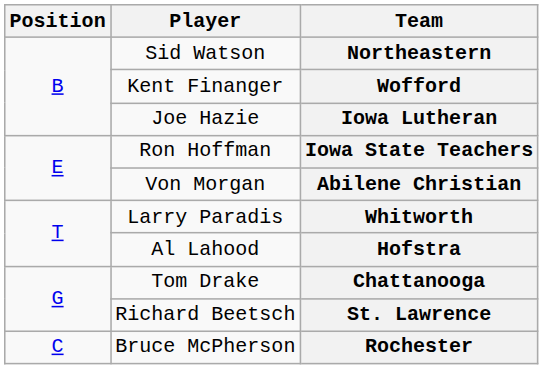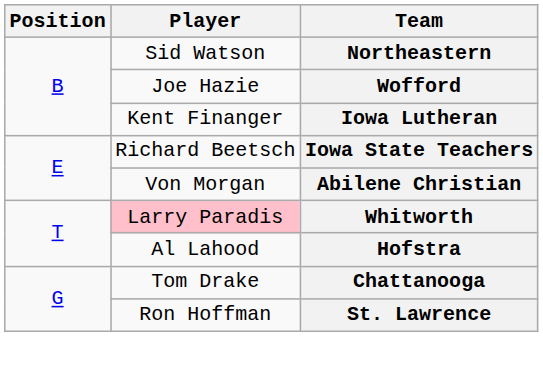 <table class="wikitable">
 <tr>
 <th>Position</th>
 <th>Player</th>
 <th>Team</th>
 </tr>
 <tr style="text-align:center;">
 <td rowspan="3"><a href='#'>B</a></td>
 <td>Sid Watson</td>
 <th Style = >Northeastern</th>
 </tr>
 <tr style="text-align:center;">
-<td>Kent Finanger</td>
+<td>Joe Hazie</td>
 <th Style = >Wofford</th>
 </tr>
 <tr style="text-align:center;">
-<td>Joe Hazie</td>
+<td>Kent Finanger</td>
 <th Style = >Iowa Lutheran</th>
 </tr>
 <tr style="text-align:center;">
 <td rowspan="2"><a href='#'>E</a></td>
-<td>Ron Hoffman</td>
+<td>Richard Beetsch</td>
 <th Style = >Iowa State Teachers</th>
 </tr>
 <tr style="text-align:center;">
 <td>Von Morgan</td>
 <th Style = >Abilene Christian</th>
 </tr>
 <tr style="text-align:center;">
 <td rowspan="2"><a href='#'>T</a></td>
-<td>Larry Paradis</td>
+<td style="background: pink;">Larry Paradis</td>
 <th Style = >Whitworth</th>
 </tr>
 <tr style="text-align:center;">
 <td>Al Lahood</td>
 <th Style = >Hofstra</th>
 </tr>
 <tr style="text-align:center;">
 <td rowspan="2"><a href='#'>G</a></td>
 <td>Tom Drake</td>
 <th Style = >Chattanooga</th>
 </tr>
 <tr style="text-align:center;">
-<td>Richard Beetsch</td>
+<td>Ron Hoffman</td>
 <th Style = >St. Lawrence</th>
 </tr>
-<tr style="text-align:center;">
-<td><a href='#'>C</a></td>
-<td>Bruce McPherson</td>
-<th Style = >Rochester</th>
-</tr>
 </table>
